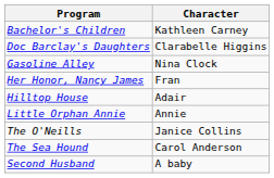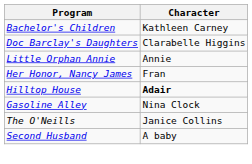 <table class="wikitable">
 <tr>
 <th>Program</th>
 <th>Character</th>
 </tr>
 <tr>
 <td><em><a href='#'>Bachelor's Children</a></em></td>
 <td>Kathleen Carney</td>
 </tr>
 <tr>
 <td><em><a href='#'>Doc Barclay's Daughters</a></em></td>
 <td>Clarabelle Higgins</td>
 </tr>
 <tr>
-<td><em><a href='#'>Gasoline Alley</a></em></td>
-<td>Nina Clock</td>
+<td><em><a href='#'>Little Orphan Annie</a></em></td>
+<td>Annie</td>
 </tr>
 <tr>
 <td><em><a href='#'>Her Honor, Nancy James</a></em></td>
 <td>Fran</td>
 </tr>
 <tr>
 <td><em><a href='#'>Hilltop House</a></em></td>
-<td>Adair</td>
+<td><strong>Adair</strong></td>
 </tr>
 <tr>
-<td><em><a href='#'>Little Orphan Annie</a></em></td>
-<td>Annie</td>
+<td><em><a href='#'>Gasoline Alley</a></em></td>
+<td>Nina Clock</td>
 </tr>
 <tr>
 <td><em>The O'Neills</em></td>
 <td>Janice Collins</td>
 </tr>
 <tr>
-<td><em><a href='#'>The Sea Hound</a></em></td>
-<td>Carol Anderson </td>
-</tr>
-<tr>
 <td><em><a href='#'>Second Husband</a></em></td>
 <td>A baby</td>
 </tr>
 </table>
